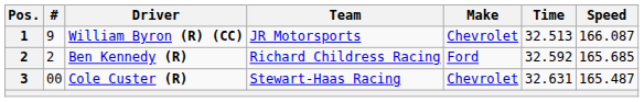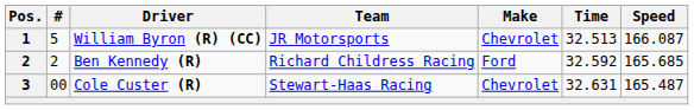 <table class="wikitable" style="font-size:95%">
 <tr>
 <th>Pos.</th>
 <th>#</th>
 <th>Driver</th>
 <th>Team</th>
 <th>Make</th>
 <th>Time</th>
 <th>Speed</th>
 </tr>
 <tr>
 <th>1</th>
-<td>9</td>
+<td>5</td>
 <td><a href='#'>William Byron</a> <strong>(R) (CC)</strong></td>
 <td><a href='#'>JR Motorsports</a></td>
 <td><a href='#'>Chevrolet</a></td>
 <td>32.513</td>
 <td>166.087</td>
 </tr>
 <tr>
 <th>2</th>
 <td>2</td>
 <td><a href='#'>Ben Kennedy</a> <strong>(R)</strong></td>
 <td><a href='#'>Richard Childress Racing</a></td>
 <td><a href='#'>Ford</a></td>
 <td>32.592</td>
 <td>165.685</td>
 </tr>
 <tr>
 <th>3</th>
 <td>00</td>
 <td><a href='#'>Cole Custer</a> <strong>(R)</strong></td>
 <td><a href='#'>Stewart-Haas Racing</a></td>
 <td><a href='#'>Chevrolet</a></td>
 <td>32.631</td>
 <td>165.487</td>
 </tr>
 <tr>
 <th colspan="7"></th>
 </tr>
 </table>
